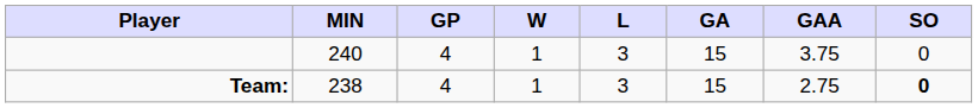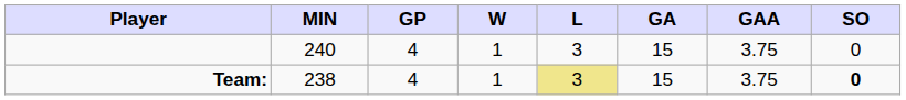 <table style="width:60%;" class="wikitable sortable">
 <tr>
 <th style="background:#ddf; width:10%;">Player</th>
 <th style="width:3%; background:#ddf;" title="Minutes played">MIN</th>
 <th style="width:3%; background:#ddf;" title="Games played in">GP</th>
 <th style="width:3%; background:#ddf;" title="Wins">W</th>
 <th style="width:3%; background:#ddf;" title="Losses">L</th>
 <th style="width:3%; background:#ddf;" title="Goals against">GA</th>
 <th style="width:3%; background:#ddf;" title="Goals against average">GAA</th>
 <th style="width:3%; background:#ddf;" title="Shut-outs">SO</th>
 </tr>
 <tr style="text-align:center;">
 <td style="text-align:right;"></td>
 <td>240</td>
 <td>4</td>
 <td>1</td>
 <td>3</td>
 <td>15</td>
 <td>3.75</td>
 <td>0</td>
 </tr>
 <tr style="text-align:center;">
 <td style="text-align:right;"><strong>Team:</strong></td>
 <td>238</td>
 <td>4</td>
 <td>1</td>
-<td>3</td>
+<td style="background: khaki;">3</td>
 <td>15</td>
-<td>2.75</td>
+<td>3.75</td>
 <td><strong>0</strong></td>
 </tr>
 </table>
